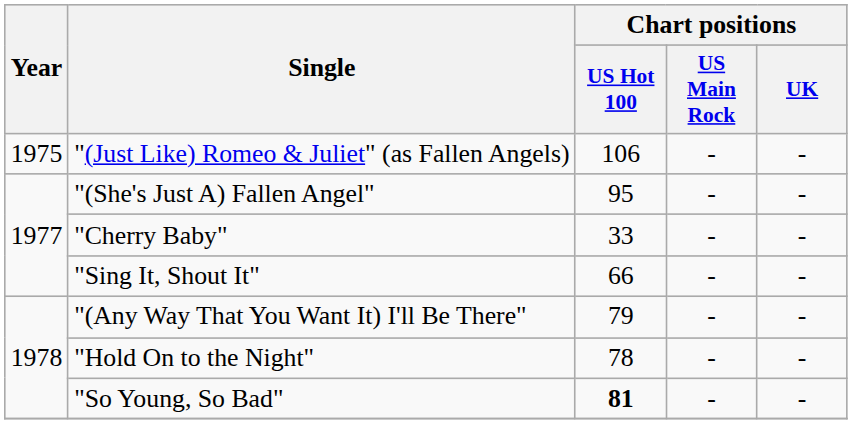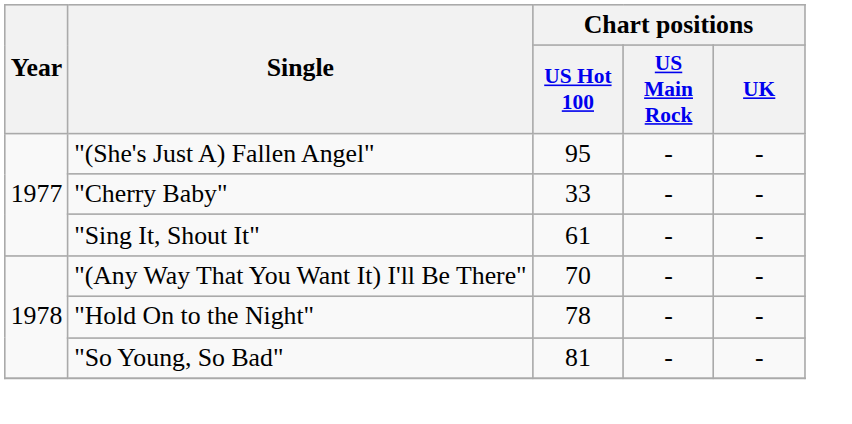 <table class="wikitable" style="text-align:center;">
 <tr>
 <th rowspan="2">Year</th>
 <th rowspan="2">Single</th>
 <th colspan="3">Chart positions</th>
 </tr>
 <tr style="font-size:smaller;">
 <th width="50"><a href='#'>US Hot 100</a></th>
 <th width="50"><a href='#'>US Main Rock</a></th>
 <th width="50"><a href='#'>UK</a></th>
-</tr>
-<tr>
-<td align="left">1975</td>
-<td align="left">"<a href='#'>(Just Like) Romeo & Juliet</a>" (as Fallen Angels)</td>
-<td>106</td>
-<td>-</td>
-<td>-</td>
 </tr>
 <tr>
 <td rowspan="3">1977</td>
 <td align="left">"(She's Just A) Fallen Angel"</td>
 <td>95</td>
 <td>-</td>
 <td>-</td>
 </tr>
 <tr>
 <td align="left">"Cherry Baby"</td>
 <td>33</td>
 <td>-</td>
 <td>-</td>
 </tr>
 <tr>
 <td align="left">"Sing It, Shout It"</td>
-<td>66</td>
+<td>61</td>
 <td>-</td>
 <td>-</td>
 </tr>
 <tr>
 <td rowspan="3">1978</td>
 <td align="left">"(Any Way That You Want It) I'll Be There"</td>
-<td>79</td>
+<td>70</td>
 <td>-</td>
 <td>-</td>
 </tr>
 <tr>
 <td align="left">"Hold On to the Night"</td>
 <td>78</td>
 <td>-</td>
 <td>-</td>
 </tr>
 <tr>
 <td align="left">"So Young, So Bad"</td>
-<td><strong>81</strong></td>
+<td>81</td>
 <td>-</td>
 <td>-</td>
 </tr>
 <tr>
 </tr>
 </table>
